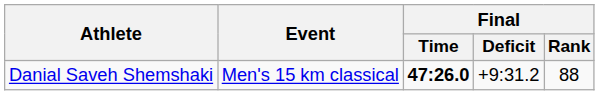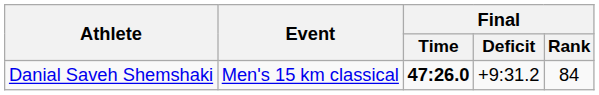 <table class="wikitable" style="font-size:90%">
 <tr>
 <th rowspan=2>Athlete</th>
 <th rowspan=2>Event</th>
 <th colspan=3>Final</th>
 </tr>
 <tr style="font-size: 95%">
 <th>Time</th>
 <th>Deficit</th>
 <th>Rank</th>
 </tr>
 <tr align=center>
 <td align=left><a href='#'>Danial Saveh Shemshaki</a></td>
 <td align=left><a href='#'>Men's 15 km classical</a></td>
 <td><strong>47:26.0</strong></td>
 <td>+9:31.2</td>
-<td>88</td>
+<td>84</td>
 </tr>
 </table>
